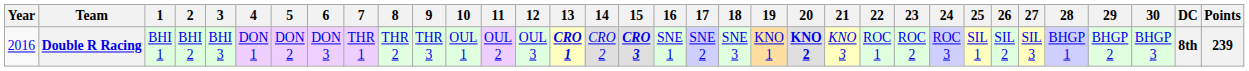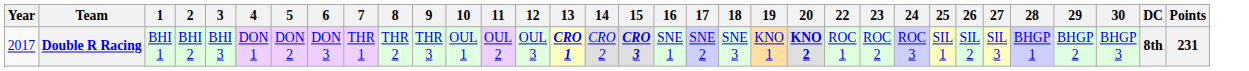 <table class="wikitable" style="text-align:center; font-size:85%">
 <tr>
 <th>Year</th>
 <th>Team</th>
 <th>1</th>
 <th>2</th>
 <th>3</th>
 <th>4</th>
 <th>5</th>
 <th>6</th>
 <th>7</th>
 <th>8</th>
 <th>9</th>
 <th>10</th>
 <th>11</th>
 <th>12</th>
 <th>13</th>
 <th>14</th>
 <th>15</th>
 <th>16</th>
 <th>17</th>
 <th>18</th>
 <th>19</th>
 <th>20</th>
-<th>21</th>
 <th>22</th>
 <th>23</th>
 <th>24</th>
 <th>25</th>
 <th>26</th>
 <th>27</th>
 <th>28</th>
 <th>29</th>
 <th>30</th>
 <th>DC</th>
 <th>Points</th>
 </tr>
 <tr>
-<td><a href='#'>2016</a></td>
+<td><a href='#'>2017</a></td>
 <th nowrap><a href='#'>Double R Racing</a></th>
 <td style=background:#DFFFDF><a href='#'>BHI<br>1</a><br></td>
 <td style=background:#DFFFDF><a href='#'>BHI<br>2</a><br></td>
 <td style=background:#DFFFDF><a href='#'>BHI<br>3</a><br></td>
 <td style=background:#EFCFFF><a href='#'>DON<br>1</a><br></td>
 <td style=background:#EFCFFF><a href='#'>DON<br>2</a><br></td>
 <td style=background:#EFCFFF><a href='#'>DON<br>3</a><br></td>
 <td style=background:#EFCFFF><a href='#'>THR<br>1</a><br></td>
 <td style=background:#DFFFDF><a href='#'>THR<br>2</a><br></td>
 <td style=background:#DFFFDF><a href='#'>THR<br>3</a><br></td>
 <td style=background:#DFFFDF><a href='#'>OUL<br>1</a><br></td>
 <td style=background:#EFCFFF><a href='#'>OUL<br>2</a><br></td>
 <td style=background:#DFFFDF><a href='#'>OUL<br>3</a><br></td>
 <td style=background:#FFFFBF><strong><em><a href='#'>CRO<br>1</a></em></strong><br></td>
 <td style=background:#DFDFDF><em><a href='#'>CRO<br>2</a></em><br></td>
 <td style=background:#DFDFDF><strong><em><a href='#'>CRO<br>3</a></em></strong><br></td>
 <td style=background:#DFFFDF><a href='#'>SNE<br>1</a><br></td>
 <td style=background:#CFCFFF><a href='#'>SNE<br>2</a><br></td>
 <td style=background:#DFFFDF><a href='#'>SNE<br>3</a><br></td>
 <td style=background:#FFDF9F><a href='#'>KNO<br>1</a><br></td>
 <td style=background:#DFDFDF><strong><a href='#'>KNO<br>2</a><br></strong></td>
-<td style=background:#FFFFBF><em><a href='#'>KNO<br>3</a></em><br></td>
 <td style=background:#DFFFDF><a href='#'>ROC<br>1</a><br></td>
 <td style=background:#DFFFDF><a href='#'>ROC<br>2</a><br></td>
 <td style=background:#CFCFFF><a href='#'>ROC<br>3</a><br></td>
 <td style=background:#FFFFBF><a href='#'>SIL<br>1</a><br></td>
 <td style=background:#DFFFDF><a href='#'>SIL<br>2</a><br></td>
 <td style=background:#FFFFBF><a href='#'>SIL<br>3</a><br></td>
 <td style=background:#CFCFFF><a href='#'>BHGP<br>1</a><br></td>
 <td style=background:#DFFFDF><a href='#'>BHGP<br>2</a><br></td>
 <td style=background:#DFFFDF><a href='#'>BHGP<br>3</a><br></td>
 <th>8th</th>
-<th>239</th>
+<th>231</th>
 </tr>
 </table>
